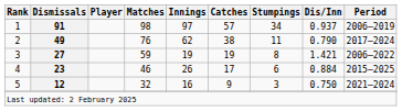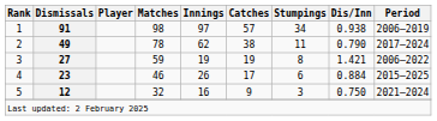 <table class="wikitable sortable">
 <tr>
 <th scope=col>Rank</th>
 <th scope=col>Dismissals</th>
 <th scope=col>Player</th>
 <th scope=col>Matches</th>
 <th scope=col>Innings</th>
 <th scope=col>Catches</th>
 <th scope=col>Stumpings</th>
 <th scope=col>Dis/Inn</th>
 <th scope=col>Period</th>
 </tr>
 <tr>
 <td align=center>1</td>
 <th scope=row style=text-align:center;>91</th>
 <td></td>
 <td align=center>98</td>
 <td align=center>97</td>
 <td align=center>57</td>
 <td align=center>34</td>
-<td align=center>0.937</td>
+<td align=center>0.938</td>
 <td>2006–2019</td>
 </tr>
 <tr>
 <td align=center>2</td>
 <th scope=row style=text-align:center;>49</th>
 <td></td>
-<td align=center>76</td>
+<td align=center>78</td>
 <td align=center>62</td>
 <td align=center>38</td>
 <td align=center>11</td>
 <td align=center>0.790</td>
 <td>2017–2024</td>
 </tr>
 <tr>
 <td align=center>3</td>
 <th scope=row style=text-align:center;>27</th>
 <td></td>
 <td align=center>59</td>
 <td align=center>19</td>
 <td align=center>19</td>
 <td align=center>8</td>
 <td align=center>1.421</td>
 <td>2006–2022</td>
 </tr>
 <tr>
 <td align=center>4</td>
 <th scope=row style=text-align:center;>23</th>
 <td></td>
 <td align=center>46</td>
 <td align=center>26</td>
 <td align=center>17</td>
 <td align=center>6</td>
 <td align=center>0.884</td>
 <td>2015–2025</td>
 </tr>
 <tr>
 <td align=center>5</td>
 <th scope=row style=text-align:center;>12</th>
 <td></td>
 <td align=center>32</td>
 <td align=center>16</td>
 <td align=center>9</td>
 <td align=center>3</td>
 <td align=center>0.750</td>
 <td>2021–2024</td>
 </tr>
 <tr>
 </tr>
 <tr class=sortbottom>
 <td colspan=9><small>Last updated: 2 February 2025</small></td>
 </tr>
 </table>
